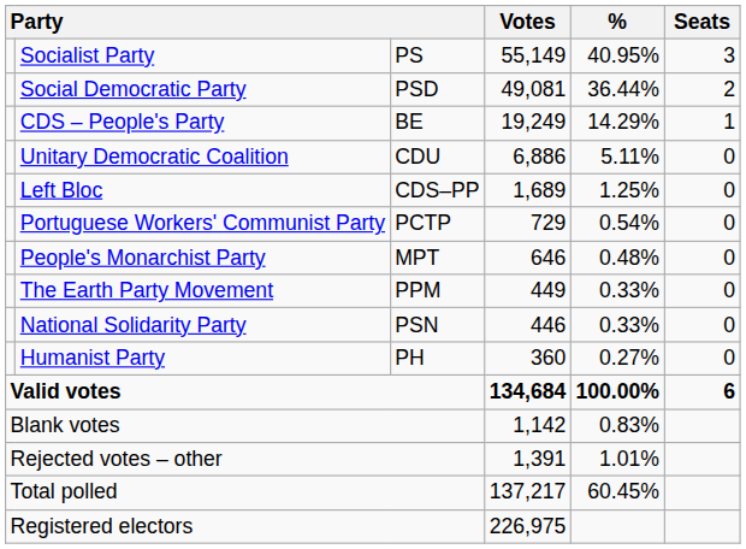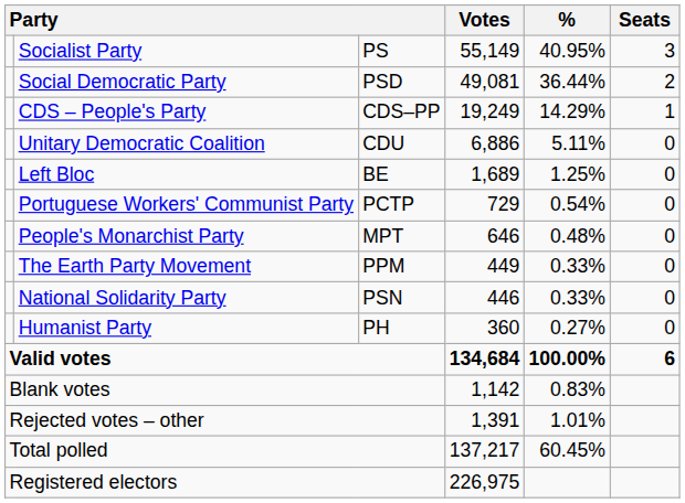 <table class="wikitable" border="1" style="text-align:right;">
 <tr>
 <th style="text-align:left;" colspan=3>Party</th>
 <th align=center width="50">Votes</th>
 <th align=center width="50">%</th>
 <th align=center width="50">Seats</th>
 </tr>
 <tr>
 <td></td>
 <td align=left><a href='#'>Socialist Party</a></td>
 <td align=left>PS</td>
 <td>55,149</td>
 <td>40.95%</td>
 <td>3</td>
 </tr>
 <tr>
 <td></td>
 <td align=left><a href='#'>Social Democratic Party</a></td>
 <td align=left>PSD</td>
 <td>49,081</td>
 <td>36.44%</td>
 <td>2</td>
 </tr>
 <tr>
 <td></td>
 <td align=left><a href='#'>CDS – People's Party</a></td>
-<td align=left>BE</td>
+<td align=left style="white-space: nowrap;">CDS–PP</td>
 <td>19,249</td>
 <td>14.29%</td>
 <td>1</td>
 </tr>
 <tr>
 <td></td>
 <td align=left style="white-space: nowrap;"><a href='#'>Unitary Democratic Coalition</a></td>
 <td align=left>CDU</td>
 <td>6,886</td>
 <td>5.11%</td>
 <td>0</td>
 </tr>
 <tr>
 <td></td>
 <td align=left><a href='#'>Left Bloc</a></td>
-<td align=left style="white-space: nowrap;">CDS–PP</td>
+<td align=left>BE</td>
 <td>1,689</td>
 <td>1.25%</td>
 <td>0</td>
 </tr>
 <tr>
 <td></td>
 <td align=left><a href='#'>Portuguese Workers' Communist Party</a></td>
 <td align=left>PCTP</td>
 <td>729</td>
 <td>0.54%</td>
 <td>0</td>
 </tr>
 <tr>
 <td></td>
 <td align=left><a href='#'>People's Monarchist Party</a></td>
 <td align=left>MPT</td>
 <td>646</td>
 <td>0.48%</td>
 <td>0</td>
 </tr>
 <tr>
 <td></td>
 <td align=left><a href='#'>The Earth Party Movement</a></td>
 <td align=left>PPM</td>
 <td>449</td>
 <td>0.33%</td>
 <td>0</td>
 </tr>
 <tr>
 <td></td>
 <td align=left><a href='#'>National Solidarity Party</a></td>
 <td align=left>PSN</td>
 <td>446</td>
 <td>0.33%</td>
 <td>0</td>
 </tr>
 <tr>
 <td></td>
 <td align=left><a href='#'>Humanist Party</a></td>
 <td align=left>PH</td>
 <td>360</td>
 <td>0.27%</td>
 <td>0</td>
 </tr>
 <tr style="font-weight:bold">
 <td align=left colspan=3>Valid votes</td>
 <td>134,684</td>
 <td>100.00%</td>
 <td>6</td>
 </tr>
 <tr>
 <td align=left colspan=3>Blank votes</td>
 <td>1,142</td>
 <td>0.83%</td>
 <td></td>
 </tr>
 <tr>
 <td align=left colspan=3>Rejected votes – other</td>
 <td>1,391</td>
 <td>1.01%</td>
 <td></td>
 </tr>
 <tr>
 <td align=left colspan=3>Total polled</td>
 <td>137,217</td>
 <td>60.45%</td>
 <td></td>
 </tr>
 <tr>
 <td align=left colspan=3>Registered electors</td>
 <td>226,975</td>
 <td></td>
 <td></td>
 </tr>
 </table>
